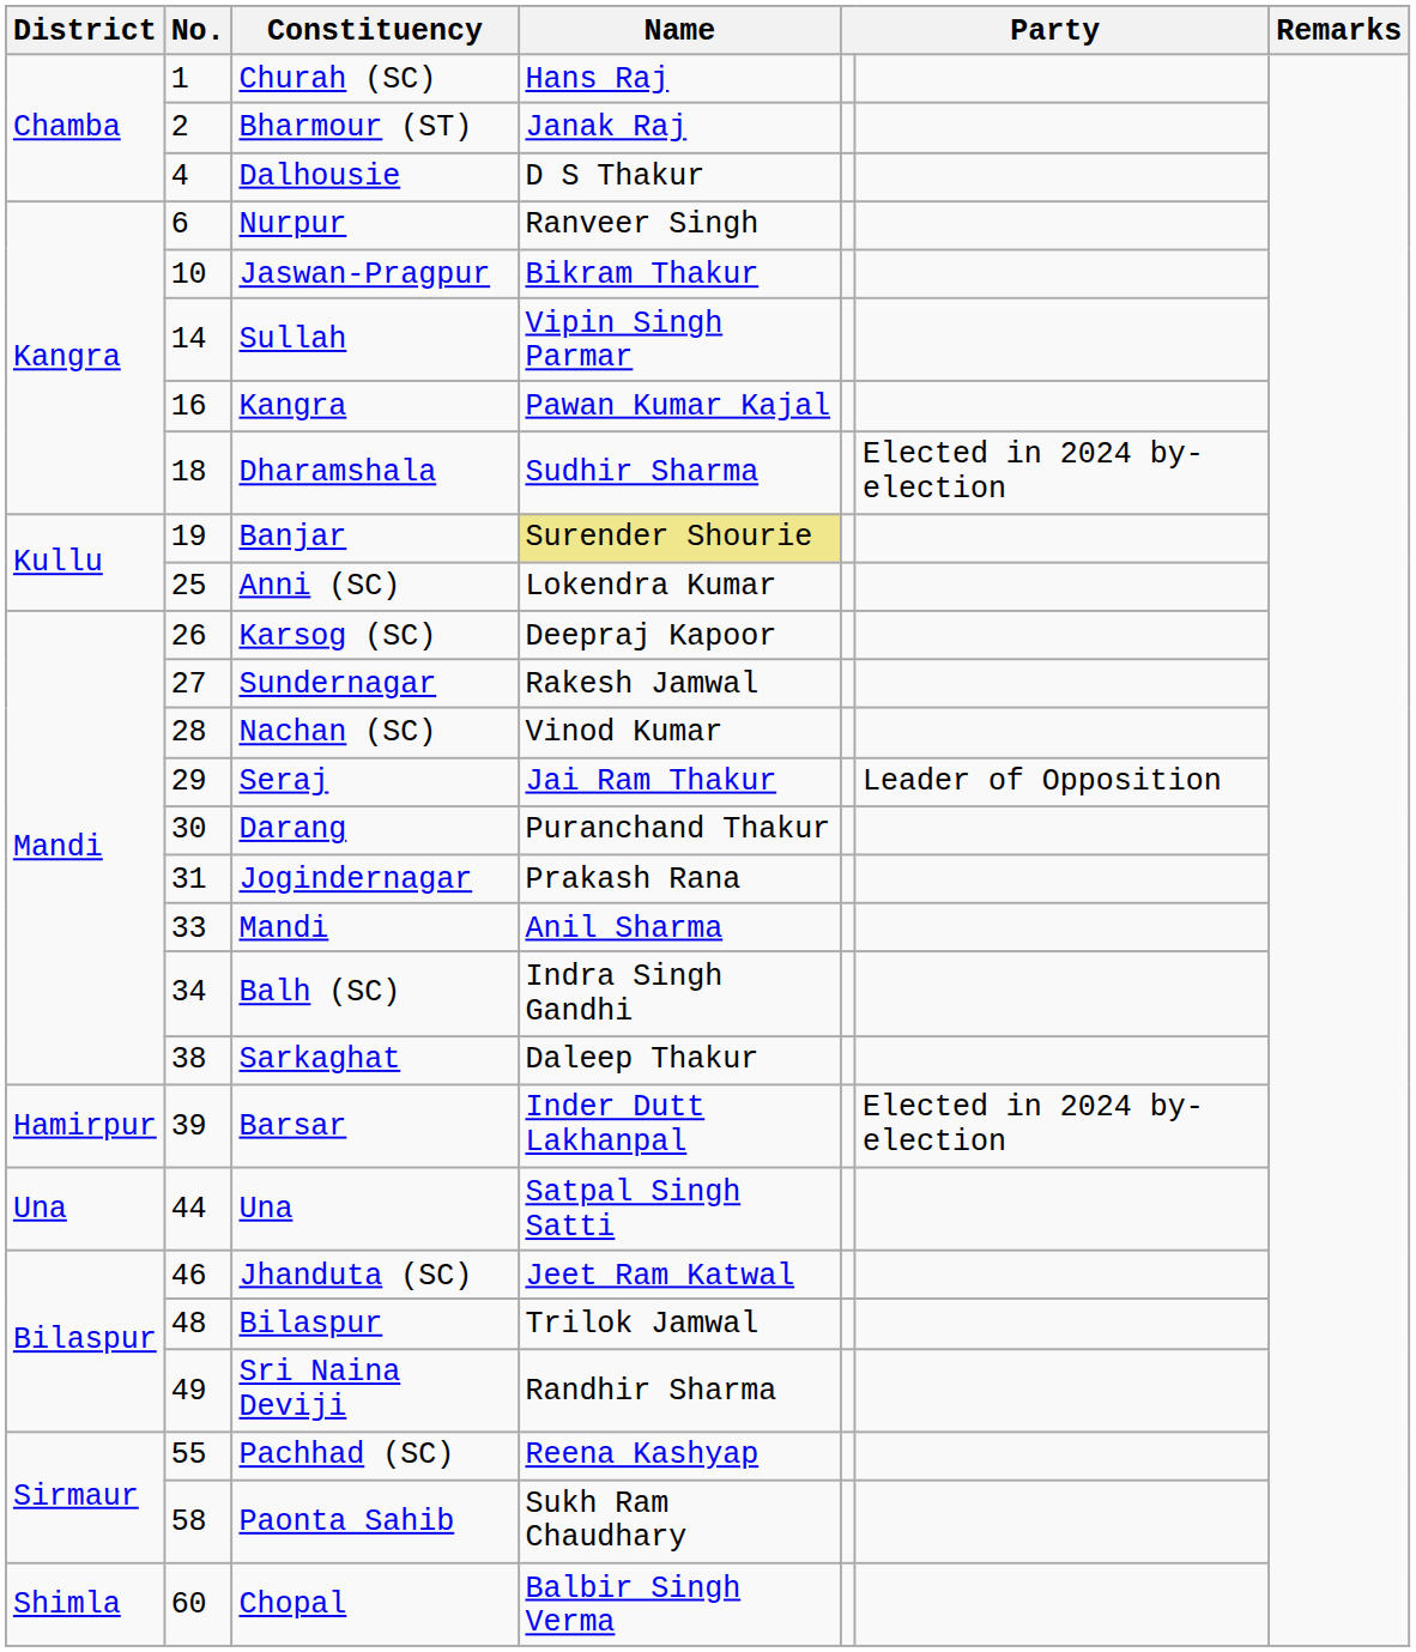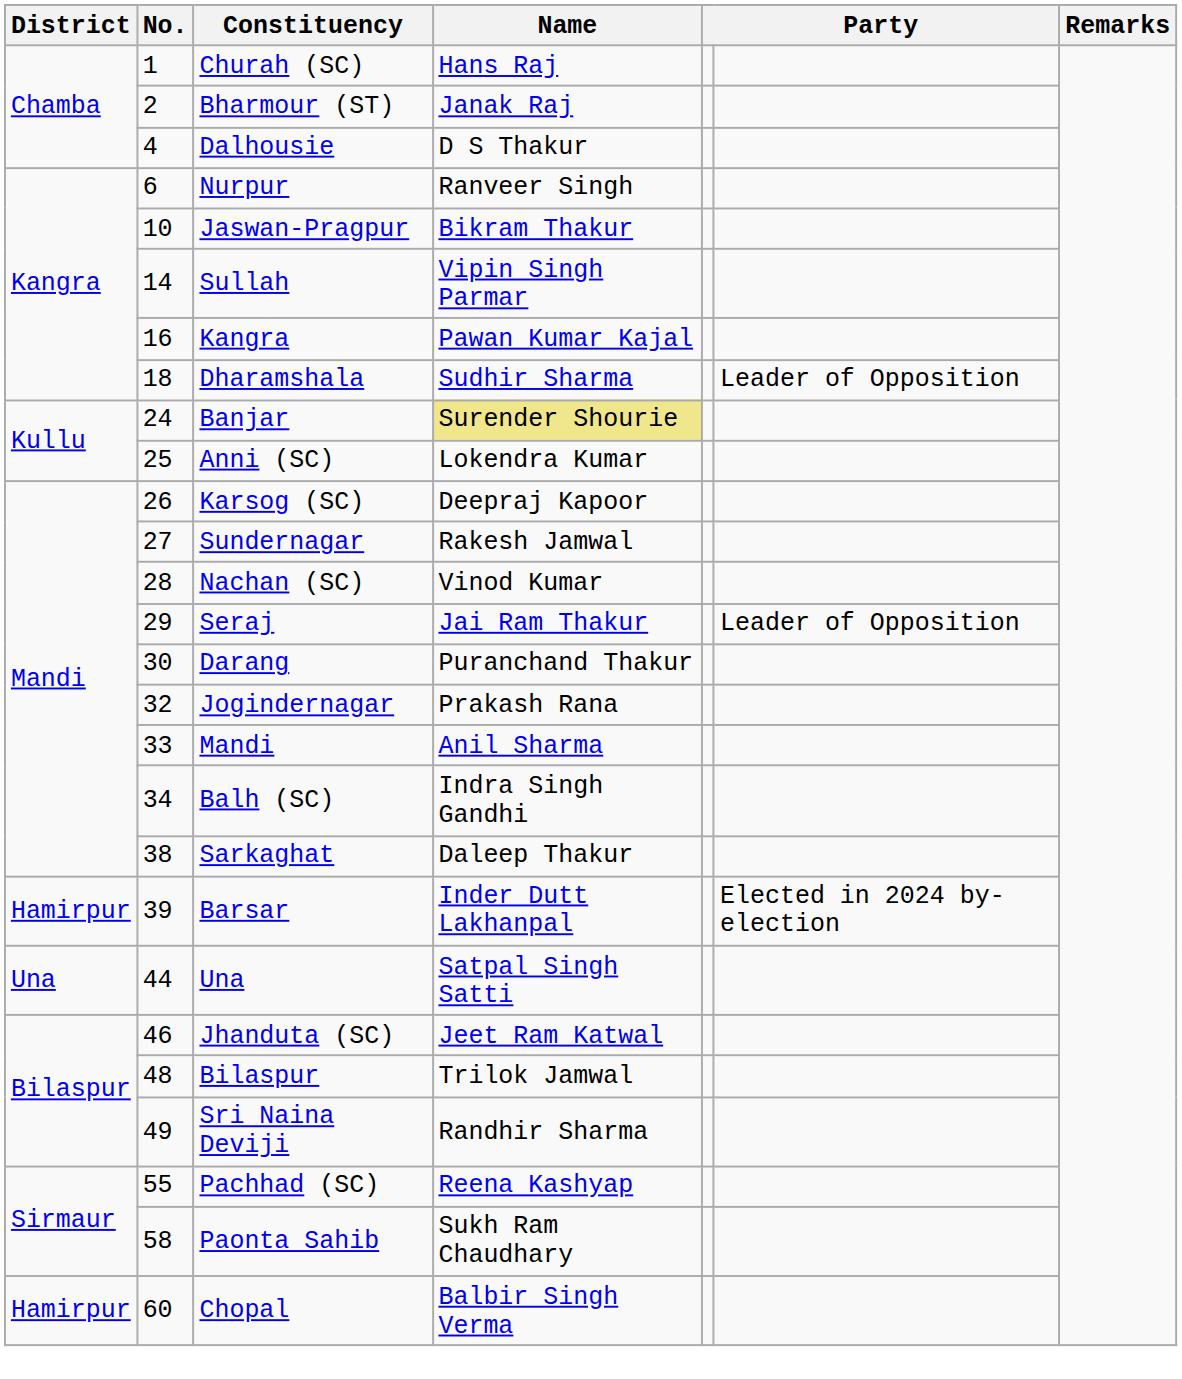 <table class="wikitable sortable">
 <tr>
 <th>District<br></th>
 <th>No.</th>
 <th>Constituency</th>
 <th>Name</th>
 <th colspan="2">Party</th>
 <th>Remarks</th>
 </tr>
 <tr>
 <td rowspan="3"><a href='#'>Chamba</a><br></td>
 <td>1</td>
 <td><a href='#'>Churah</a> (SC)</td>
 <td><a href='#'>Hans Raj</a></td>
 <td></td>
 <td></td>
 </tr>
 <tr>
 <td>2</td>
 <td><a href='#'>Bharmour</a> (ST)</td>
 <td><a href='#'>Janak Raj</a></td>
 <td></td>
 <td></td>
 </tr>
 <tr>
 <td>4</td>
 <td><a href='#'>Dalhousie</a></td>
 <td>D S Thakur</td>
 <td></td>
 <td></td>
 </tr>
 <tr>
 <td rowspan="5"><a href='#'>Kangra</a></td>
 <td>6</td>
 <td><a href='#'>Nurpur</a></td>
 <td>Ranveer Singh</td>
 <td></td>
 <td></td>
 </tr>
 <tr>
 <td>10</td>
 <td><a href='#'>Jaswan-Pragpur</a></td>
 <td><a href='#'>Bikram Thakur</a></td>
 <td></td>
 <td></td>
 </tr>
 <tr>
 <td>14</td>
 <td><a href='#'>Sullah</a></td>
 <td><a href='#'>Vipin Singh Parmar</a></td>
 <td></td>
 <td></td>
 </tr>
 <tr>
 <td>16</td>
 <td><a href='#'>Kangra</a></td>
 <td><a href='#'>Pawan Kumar Kajal</a></td>
 <td></td>
 <td></td>
 </tr>
 <tr>
 <td>18</td>
 <td><a href='#'>Dharamshala</a></td>
 <td><a href='#'>Sudhir Sharma</a></td>
 <td></td>
-<td>Elected in 2024 by-election</td>
+<td>Leader of Opposition</td>
 </tr>
 <tr>
 <td rowspan="2"><a href='#'>Kullu</a></td>
-<td>19</td>
+<td>24</td>
 <td><a href='#'>Banjar</a></td>
 <td style="background: khaki;">Surender Shourie</td>
 <td></td>
 <td></td>
 </tr>
 <tr>
 <td>25</td>
 <td><a href='#'>Anni</a> (SC)</td>
 <td>Lokendra Kumar</td>
 <td></td>
 <td></td>
 </tr>
 <tr>
 <td rowspan="9"><a href='#'>Mandi</a></td>
 <td>26</td>
 <td><a href='#'>Karsog</a> (SC)</td>
 <td>Deepraj Kapoor</td>
 <td></td>
 <td></td>
 </tr>
 <tr>
 <td>27</td>
 <td><a href='#'>Sundernagar</a></td>
 <td>Rakesh Jamwal</td>
 <td></td>
 <td></td>
 </tr>
 <tr>
 <td>28</td>
 <td><a href='#'>Nachan</a> (SC)</td>
 <td>Vinod Kumar</td>
 <td></td>
 <td></td>
 </tr>
 <tr>
 <td>29</td>
 <td><a href='#'>Seraj</a></td>
 <td><a href='#'>Jai Ram Thakur</a></td>
 <td></td>
 <td>Leader of Opposition</td>
 </tr>
 <tr>
 <td>30</td>
 <td><a href='#'>Darang</a></td>
 <td>Puranchand Thakur</td>
 <td></td>
 <td></td>
 </tr>
 <tr>
-<td>31</td>
+<td>32</td>
 <td><a href='#'>Jogindernagar</a></td>
 <td>Prakash Rana</td>
 <td></td>
 <td></td>
 </tr>
 <tr>
 <td>33</td>
 <td><a href='#'>Mandi</a></td>
 <td><a href='#'>Anil Sharma</a></td>
 <td></td>
 <td></td>
 </tr>
 <tr>
 <td>34</td>
 <td><a href='#'>Balh</a> (SC)</td>
 <td>Indra Singh Gandhi</td>
 <td></td>
 <td></td>
 </tr>
 <tr>
 <td>38</td>
 <td><a href='#'>Sarkaghat</a></td>
 <td>Daleep Thakur</td>
 <td></td>
 <td></td>
 </tr>
 <tr>
 <td><a href='#'>Hamirpur</a></td>
 <td>39</td>
 <td><a href='#'>Barsar</a></td>
 <td><a href='#'>Inder Dutt Lakhanpal</a></td>
 <td></td>
 <td>Elected in 2024 by-election</td>
 </tr>
 <tr>
 <td><a href='#'>Una</a></td>
 <td>44</td>
 <td><a href='#'>Una</a></td>
 <td><a href='#'>Satpal Singh Satti</a></td>
 <td></td>
 <td></td>
 </tr>
 <tr>
 <td rowspan="3"><a href='#'>Bilaspur</a></td>
 <td>46</td>
 <td><a href='#'>Jhanduta</a> (SC)</td>
 <td><a href='#'>Jeet Ram Katwal</a></td>
 <td></td>
 <td></td>
 </tr>
 <tr>
 <td>48</td>
 <td><a href='#'>Bilaspur</a></td>
 <td>Trilok Jamwal</td>
 <td></td>
 <td></td>
 </tr>
 <tr>
 <td>49</td>
 <td><a href='#'>Sri Naina Deviji</a></td>
 <td>Randhir Sharma</td>
 <td></td>
 <td></td>
 </tr>
 <tr>
 <td rowspan="2"><a href='#'>Sirmaur</a></td>
 <td>55</td>
 <td><a href='#'>Pachhad</a> (SC)</td>
 <td><a href='#'>Reena Kashyap</a></td>
 <td></td>
 <td></td>
 </tr>
 <tr>
 <td>58</td>
 <td><a href='#'>Paonta Sahib</a></td>
 <td>Sukh Ram Chaudhary</td>
 <td></td>
 <td></td>
 </tr>
 <tr>
-<td><a href='#'>Shimla</a></td>
+<td><a href='#'>Hamirpur</a></td>
 <td>60</td>
 <td><a href='#'>Chopal</a></td>
 <td><a href='#'>Balbir Singh Verma</a></td>
 <td></td>
 <td></td>
 </tr>
 </table>
